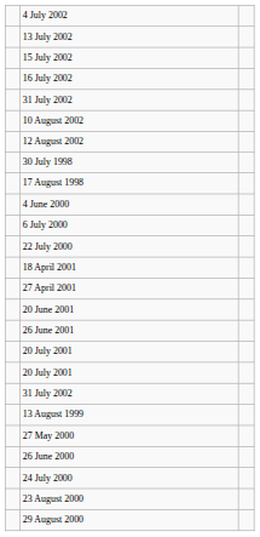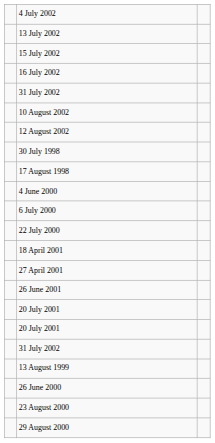 <table class="wikitable" style="font-size: 80%; float: left; width: 26em; margin-right: 1em; height: 700px">
 <tr>
 <td></td>
 <td>4 July 2002</td>
 <td></td>
 </tr>
 <tr>
 <td></td>
 <td>13 July 2002</td>
 <td></td>
 </tr>
 <tr>
 <td></td>
 <td>15 July 2002</td>
 <td></td>
 </tr>
 <tr>
 <td></td>
 <td>16 July 2002</td>
 <td></td>
 </tr>
 <tr>
 <td></td>
 <td>31 July 2002</td>
 <td></td>
 </tr>
 <tr>
 <td></td>
 <td>10 August 2002</td>
 <td></td>
 </tr>
 <tr>
 <td></td>
 <td>12 August 2002</td>
 <td></td>
 </tr>
 <tr>
 <td></td>
 <td>30 July 1998</td>
 <td></td>
 </tr>
 <tr>
 <td></td>
 <td>17 August 1998</td>
 <td></td>
 </tr>
 <tr>
 <td></td>
 <td>4 June 2000</td>
 <td></td>
 </tr>
 <tr>
 <td></td>
 <td>6 July 2000</td>
 <td></td>
 </tr>
 <tr>
 <td></td>
 <td>22 July 2000</td>
 <td></td>
 </tr>
 <tr>
 <td></td>
 <td>18 April 2001</td>
 <td></td>
 </tr>
 <tr>
 <td></td>
 <td>27 April 2001</td>
 <td></td>
 </tr>
 <tr>
 <td></td>
-<td>20 June 2001</td>
-<td></td>
-</tr>
-<tr>
-<td></td>
 <td>26 June 2001</td>
 <td></td>
 </tr>
 <tr>
 <td></td>
 <td>20 July 2001</td>
 <td></td>
 </tr>
 <tr>
 <td></td>
 <td>20 July 2001</td>
 <td></td>
 </tr>
 <tr>
 <td></td>
 <td>31 July 2002</td>
 <td></td>
 </tr>
 <tr>
 <td></td>
 <td>13 August 1999</td>
 <td></td>
 </tr>
 <tr>
 <td></td>
-<td>27 May 2000</td>
-<td></td>
-</tr>
-<tr>
-<td></td>
 <td>26 June 2000</td>
-<td></td>
-</tr>
-<tr>
-<td></td>
-<td>24 July 2000</td>
 <td></td>
 </tr>
 <tr>
 <td></td>
 <td>23 August 2000</td>
 <td></td>
 </tr>
 <tr>
 <td></td>
 <td>29 August 2000</td>
 <td></td>
 </tr>
 </table>
